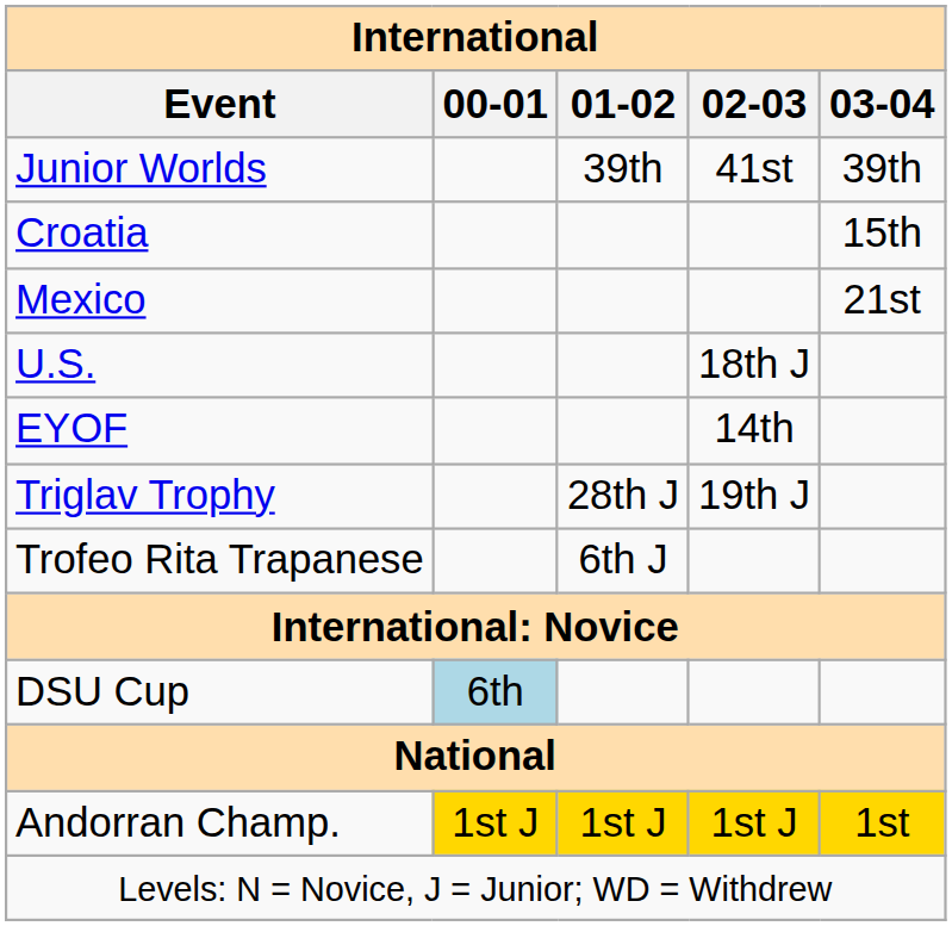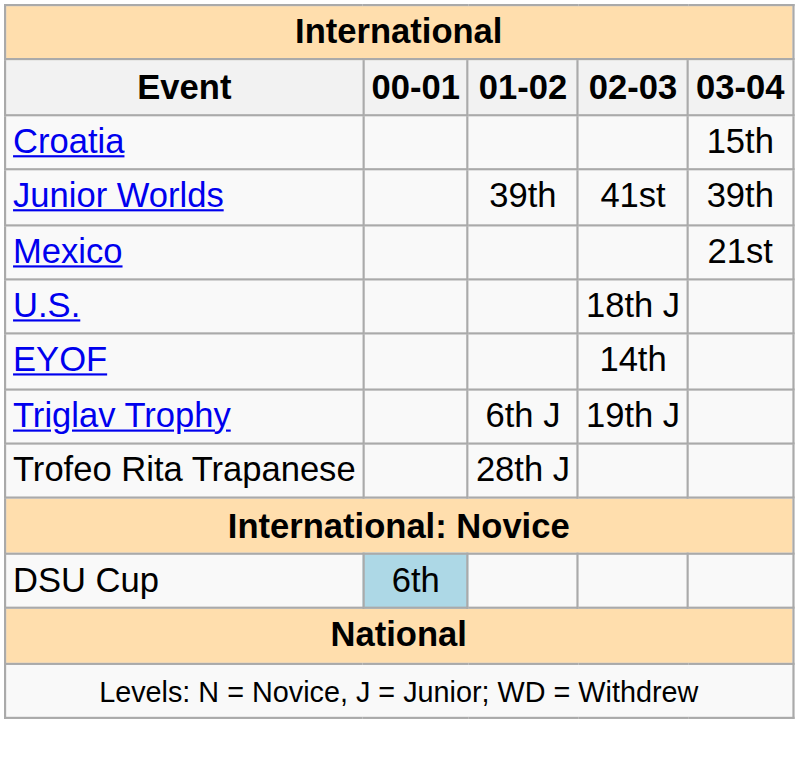 <table class="wikitable" style="text-align:center">
 <tr>
 <th style="background-color: #ffdead; " colspan=5 align=center>International</th>
 </tr>
 <tr>
 <th>Event</th>
 <th>00-01</th>
 <th>01-02</th>
 <th>02-03</th>
 <th>03-04</th>
 </tr>
 <tr>
+<td align=left> <a href='#'>Croatia</a></td>
+<td></td>
+<td></td>
+<td></td>
+<td>15th</td>
+</tr>
+<tr>
 <td align=left><a href='#'>Junior Worlds</a></td>
 <td></td>
 <td>39th</td>
 <td>41st</td>
 <td>39th</td>
-</tr>
-<tr>
-<td align=left> <a href='#'>Croatia</a></td>
-<td></td>
-<td></td>
-<td></td>
-<td>15th</td>
 </tr>
 <tr>
 <td align=left> <a href='#'>Mexico</a></td>
 <td></td>
 <td></td>
 <td></td>
 <td>21st</td>
 </tr>
 <tr>
 <td align=left> <a href='#'>U.S.</a></td>
 <td></td>
 <td></td>
 <td>18th J</td>
 <td></td>
 </tr>
 <tr>
 <td align=left><a href='#'>EYOF</a></td>
 <td></td>
 <td></td>
 <td>14th</td>
 <td></td>
 </tr>
 <tr>
 <td align=left><a href='#'>Triglav Trophy</a></td>
 <td></td>
-<td>28th J</td>
+<td>6th J</td>
 <td>19th J</td>
 <td></td>
 </tr>
 <tr>
 <td align=left>Trofeo Rita Trapanese</td>
 <td></td>
-<td>6th J</td>
+<td>28th J</td>
 <td></td>
 <td></td>
 </tr>
 <tr>
 <th style="background-color: #ffdead; " colspan=5 align=center>International: Novice</th>
 </tr>
 <tr>
 <td align=left>DSU Cup</td>
 <td style="background: lightblue;">6th</td>
 <td></td>
 <td></td>
 <td></td>
 </tr>
 <tr>
 <th style="background-color: #ffdead; " colspan=5 align=center>National</th>
 </tr>
 <tr>
-<td align=left>Andorran Champ.</td>
-<td bgcolor=gold>1st  J</td>
-<td bgcolor=gold>1st  J</td>
-<td bgcolor=gold>1st  J</td>
-<td bgcolor=gold>1st</td>
-</tr>
-<tr>
 <td colspan=5 align=center><small> Levels: N = Novice, J = Junior; WD = Withdrew </small></td>
 </tr>
 </table>
